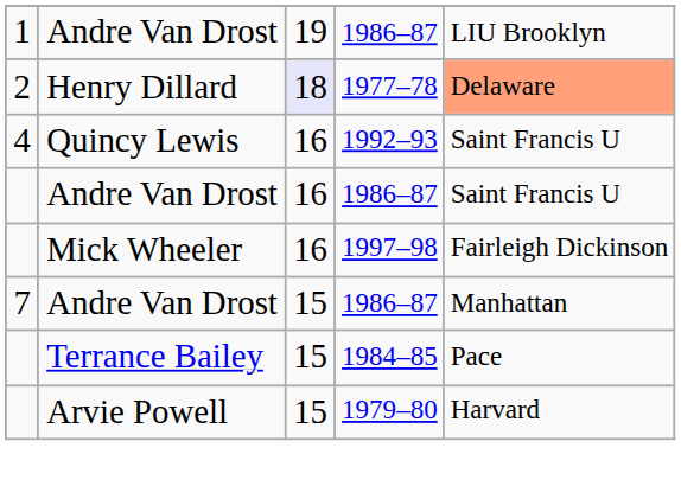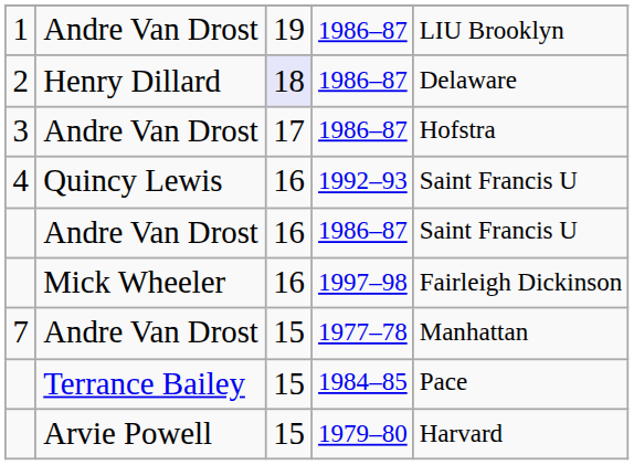 <table class="wikitable">
 <tr>
 </tr>
 <tr>
 <td>1</td>
 <td>Andre Van Drost</td>
 <td>19</td>
 <td style="font-size:80%;"><a href='#'>1986–87</a></td>
 <td style="font-size:80%;">LIU Brooklyn</td>
 </tr>
 <tr>
 <td>2</td>
 <td>Henry Dillard</td>
 <td style="background: lavender;">18</td>
-<td style="font-size:80%;"><a href='#'>1977–78</a></td>
-<td style="background: lightsalmon; font-size:80%;">Delaware</td>
+<td style="font-size:80%;"><a href='#'>1986–87</a></td>
+<td style="font-size:80%;">Delaware</td>
+</tr>
+<tr>
+<td>3</td>
+<td>Andre Van Drost</td>
+<td>17</td>
+<td style="font-size:80%;"><a href='#'>1986–87</a></td>
+<td style="font-size:80%;">Hofstra</td>
 </tr>
 <tr>
 <td>4</td>
 <td>Quincy Lewis</td>
 <td>16</td>
 <td style="font-size:80%;"><a href='#'>1992–93</a></td>
 <td style="font-size:80%;">Saint Francis U</td>
 </tr>
 <tr>
 <td></td>
 <td>Andre Van Drost</td>
 <td>16</td>
 <td style="font-size:80%;"><a href='#'>1986–87</a></td>
 <td style="font-size:80%;">Saint Francis U</td>
 </tr>
 <tr>
 <td></td>
 <td>Mick Wheeler</td>
 <td>16</td>
 <td style="font-size:80%;"><a href='#'>1997–98</a></td>
 <td style="font-size:80%;">Fairleigh Dickinson</td>
 </tr>
 <tr>
 <td>7</td>
 <td>Andre Van Drost</td>
 <td>15</td>
-<td style="font-size:80%;"><a href='#'>1986–87</a></td>
+<td style="font-size:80%;"><a href='#'>1977–78</a></td>
 <td style="font-size:80%;">Manhattan</td>
 </tr>
 <tr>
 <td></td>
 <td><a href='#'>Terrance Bailey</a></td>
 <td>15</td>
 <td style="font-size:80%;"><a href='#'>1984–85</a></td>
 <td style="font-size:80%;">Pace</td>
 </tr>
 <tr>
 <td></td>
 <td>Arvie Powell</td>
 <td>15</td>
 <td style="font-size:80%;"><a href='#'>1979–80</a></td>
 <td style="font-size:80%;">Harvard</td>
 </tr>
 </table>
